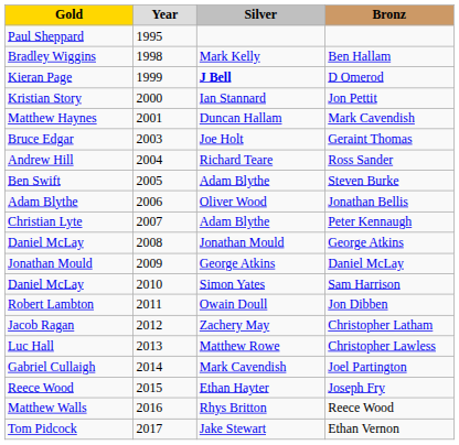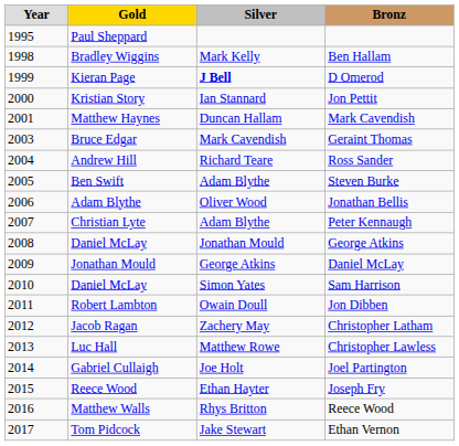 <table class="wikitable">
 <tr>
+<th width=70px style="background:#ddd; ">Year</th>
 <th width=150px style="background:gold; ">Gold</th>
-<th width=70px style="background:#ddd; ">Year</th>
 <th width=150px style="background:silver; ">Silver</th>
 <th width=150px  style="background:#c96; ">Bronz</th>
 </tr>
 <tr>
+<td>1995</td>
 <td><a href='#'>Paul Sheppard</a></td>
-<td>1995</td>
 <td></td>
 <td></td>
 </tr>
 <tr>
+<td>1998</td>
 <td><a href='#'>Bradley Wiggins</a></td>
-<td>1998</td>
 <td><a href='#'>Mark Kelly</a></td>
 <td><a href='#'>Ben Hallam</a></td>
 </tr>
 <tr>
+<td>1999</td>
 <td><a href='#'>Kieran Page</a></td>
-<td>1999</td>
 <td><strong><a href='#'>J Bell</a></strong></td>
 <td><a href='#'>D Omerod</a></td>
 </tr>
 <tr>
+<td>2000</td>
 <td><a href='#'>Kristian Story</a></td>
-<td>2000</td>
 <td><a href='#'>Ian Stannard</a></td>
 <td><a href='#'>Jon Pettit</a></td>
 </tr>
 <tr>
+<td>2001</td>
 <td><a href='#'>Matthew Haynes</a></td>
-<td>2001</td>
 <td><a href='#'>Duncan Hallam</a></td>
 <td><a href='#'>Mark Cavendish</a></td>
 </tr>
 <tr>
+<td>2003</td>
 <td><a href='#'>Bruce Edgar</a></td>
-<td>2003</td>
-<td><a href='#'>Joe Holt</a></td>
+<td><a href='#'>Mark Cavendish</a></td>
 <td><a href='#'>Geraint Thomas</a></td>
 </tr>
 <tr>
+<td>2004</td>
 <td><a href='#'>Andrew Hill</a></td>
-<td>2004</td>
 <td><a href='#'>Richard Teare</a></td>
 <td><a href='#'>Ross Sander</a></td>
 </tr>
 <tr>
+<td>2005</td>
 <td><a href='#'>Ben Swift</a></td>
-<td>2005</td>
 <td><a href='#'>Adam Blythe</a></td>
 <td><a href='#'>Steven Burke</a></td>
 </tr>
 <tr>
+<td>2006</td>
 <td><a href='#'>Adam Blythe</a></td>
-<td>2006</td>
 <td><a href='#'>Oliver Wood</a></td>
 <td><a href='#'>Jonathan Bellis</a></td>
 </tr>
 <tr>
+<td>2007</td>
 <td><a href='#'>Christian Lyte</a></td>
-<td>2007</td>
 <td><a href='#'>Adam Blythe</a></td>
 <td><a href='#'>Peter Kennaugh</a></td>
 </tr>
 <tr>
+<td>2008</td>
 <td><a href='#'>Daniel McLay</a></td>
-<td>2008</td>
 <td><a href='#'>Jonathan Mould</a></td>
 <td><a href='#'>George Atkins</a></td>
 </tr>
 <tr>
+<td>2009</td>
 <td><a href='#'>Jonathan Mould</a></td>
-<td>2009</td>
 <td><a href='#'>George Atkins</a></td>
 <td><a href='#'>Daniel McLay</a></td>
 </tr>
 <tr>
+<td>2010</td>
 <td><a href='#'>Daniel McLay</a></td>
-<td>2010</td>
 <td><a href='#'>Simon Yates</a></td>
 <td><a href='#'>Sam Harrison</a></td>
 </tr>
 <tr>
+<td>2011</td>
 <td><a href='#'>Robert Lambton</a></td>
-<td>2011</td>
 <td><a href='#'>Owain Doull</a></td>
 <td><a href='#'>Jon Dibben</a></td>
 </tr>
 <tr>
+<td>2012</td>
 <td><a href='#'>Jacob Ragan</a></td>
-<td>2012</td>
 <td><a href='#'>Zachery May</a></td>
 <td><a href='#'>Christopher Latham</a></td>
 </tr>
 <tr>
+<td>2013</td>
 <td><a href='#'>Luc Hall</a></td>
-<td>2013</td>
 <td><a href='#'>Matthew Rowe</a></td>
 <td><a href='#'>Christopher Lawless</a></td>
 </tr>
 <tr>
+<td>2014</td>
 <td><a href='#'>Gabriel Cullaigh</a></td>
-<td>2014</td>
-<td><a href='#'>Mark Cavendish</a></td>
+<td><a href='#'>Joe Holt</a></td>
 <td><a href='#'>Joel Partington</a></td>
 </tr>
 <tr>
+<td>2015</td>
 <td><a href='#'>Reece Wood</a></td>
-<td>2015</td>
 <td><a href='#'>Ethan Hayter</a></td>
 <td><a href='#'>Joseph Fry</a></td>
 </tr>
 <tr>
+<td>2016</td>
 <td><a href='#'>Matthew Walls</a></td>
-<td>2016</td>
 <td><a href='#'>Rhys Britton</a></td>
 <td>Reece Wood</td>
 </tr>
 <tr>
+<td>2017</td>
 <td><a href='#'>Tom Pidcock</a></td>
-<td>2017</td>
 <td><a href='#'>Jake Stewart</a></td>
 <td>Ethan Vernon</td>
 </tr>
 </table>
